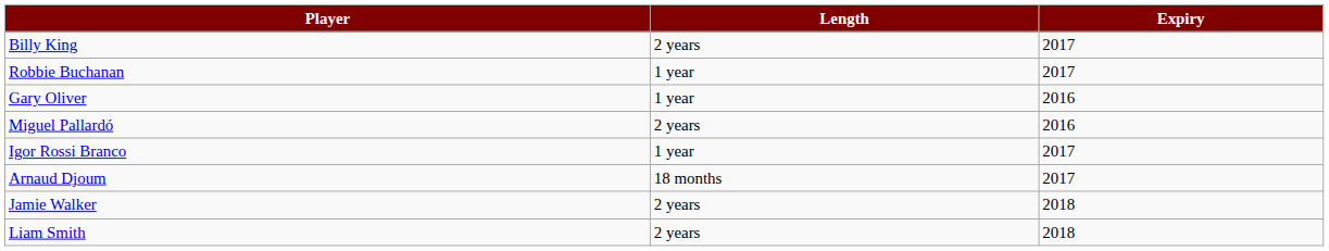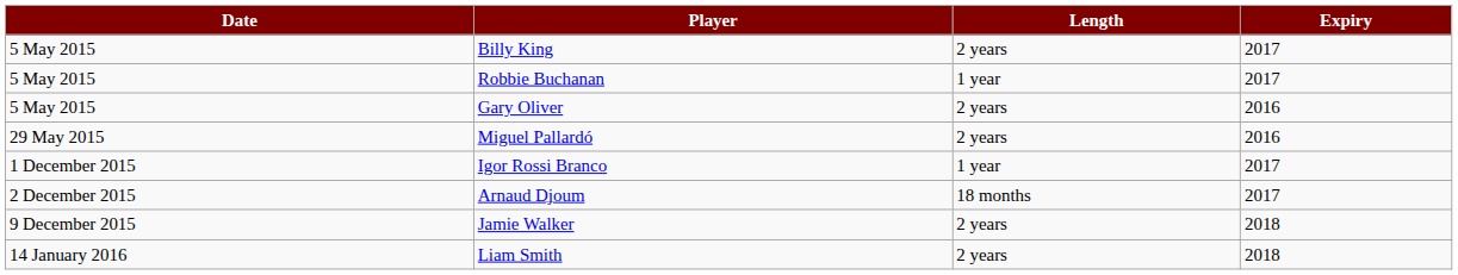 <table class="wikitable" style="text-align:center; font-size:95%;width:98%; text-align:left">
 <tr>
+<th style="background:maroon; color:white;" scope="col">Date</th>
 <th style="background:maroon; color:white;" scope="col">Player</th>
 <th style="background:maroon; color:white;" scope="col">Length</th>
 <th style="background:maroon; color:white;" scope="col">Expiry</th>
 </tr>
 <tr>
+<td>5 May 2015</td>
 <td> <a href='#'>Billy King</a></td>
 <td>2 years</td>
 <td>2017</td>
 </tr>
 <tr>
+<td>5 May 2015</td>
 <td> <a href='#'>Robbie Buchanan</a></td>
 <td>1 year</td>
 <td>2017</td>
 </tr>
 <tr>
+<td>5 May 2015</td>
 <td> <a href='#'>Gary Oliver</a></td>
-<td>1 year</td>
+<td>2 years</td>
 <td>2016</td>
 </tr>
 <tr>
+<td>29 May 2015</td>
 <td> <a href='#'>Miguel Pallardó</a></td>
 <td>2 years</td>
 <td>2016</td>
 </tr>
 <tr>
+<td>1 December 2015</td>
 <td> <a href='#'>Igor Rossi Branco</a></td>
 <td>1 year</td>
 <td>2017</td>
 </tr>
 <tr>
+<td>2 December 2015</td>
 <td> <a href='#'>Arnaud Djoum</a></td>
 <td>18 months</td>
 <td>2017</td>
 </tr>
 <tr>
+<td>9 December 2015</td>
 <td> <a href='#'>Jamie Walker</a></td>
 <td>2 years</td>
 <td>2018</td>
 </tr>
 <tr>
+<td>14 January 2016</td>
 <td> <a href='#'>Liam Smith</a></td>
 <td>2 years</td>
 <td>2018</td>
 </tr>
 </table>
